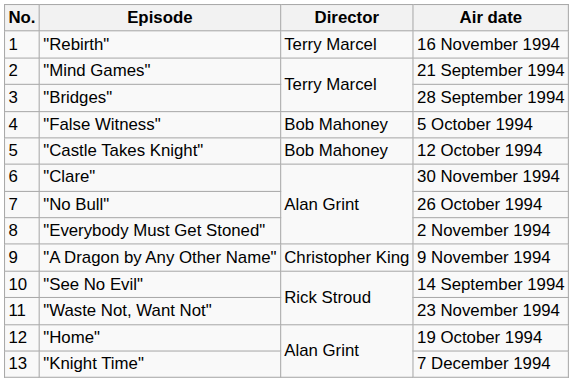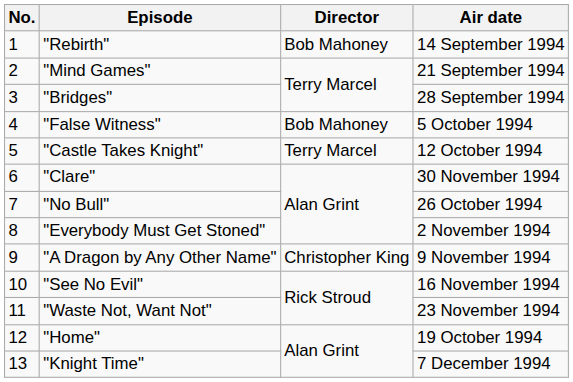 <table class="wikitable">
 <tr>
 <th>No.</th>
 <th>Episode</th>
 <th>Director</th>
 <th>Air date</th>
 </tr>
 <tr>
 <td>1</td>
 <td>"Rebirth"</td>
-<td>Terry Marcel</td>
-<td>16 November 1994</td>
+<td>Bob Mahoney</td>
+<td>14 September 1994</td>
 </tr>
 <tr>
 <td>2</td>
 <td>"Mind Games"</td>
 <td rowspan="2">Terry Marcel</td>
 <td>21 September 1994</td>
 </tr>
 <tr>
 <td>3</td>
 <td>"Bridges"</td>
 <td>28 September 1994</td>
 </tr>
 <tr>
 <td>4</td>
 <td>"False Witness"</td>
 <td>Bob Mahoney</td>
 <td>5 October 1994</td>
 </tr>
 <tr>
 <td>5</td>
 <td>"Castle Takes Knight"</td>
-<td>Bob Mahoney</td>
+<td>Terry Marcel</td>
 <td>12 October 1994</td>
 </tr>
 <tr>
 <td>6</td>
 <td>"Clare"</td>
 <td rowspan="3">Alan Grint</td>
 <td>30 November 1994</td>
 </tr>
 <tr>
 <td>7</td>
 <td>"No Bull"</td>
 <td>26 October 1994</td>
 </tr>
 <tr>
 <td>8</td>
 <td>"Everybody Must Get Stoned"</td>
 <td>2 November 1994</td>
 </tr>
 <tr>
 <td>9</td>
 <td>"A Dragon by Any Other Name"</td>
 <td>Christopher King</td>
 <td>9 November 1994</td>
 </tr>
 <tr>
 <td>10</td>
 <td>"See No Evil"</td>
 <td rowspan="2">Rick Stroud</td>
-<td>14 September 1994</td>
+<td>16 November 1994</td>
 </tr>
 <tr>
 <td>11</td>
 <td>"Waste Not, Want Not"</td>
 <td>23 November 1994</td>
 </tr>
 <tr>
 <td>12</td>
 <td>"Home"</td>
 <td rowspan="2">Alan Grint</td>
 <td>19 October 1994</td>
 </tr>
 <tr>
 <td>13</td>
 <td>"Knight Time"</td>
 <td>7 December 1994</td>
 </tr>
 </table>
